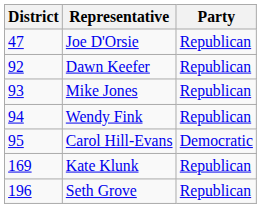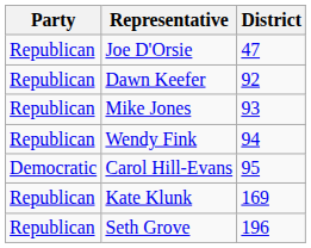 <table class="wikitable">
 <tr>
+<th>Party</th>
+<th>Representative</th>
 <th>District</th>
-<th>Representative</th>
-<th>Party</th>
 </tr>
 <tr>
+<td><a href='#'>Republican</a></td>
+<td><a href='#'>Joe D'Orsie</a></td>
 <td><a href='#'>47</a></td>
-<td><a href='#'>Joe D'Orsie</a></td>
-<td><a href='#'>Republican</a></td>
 </tr>
 <tr>
+<td><a href='#'>Republican</a></td>
+<td><a href='#'>Dawn Keefer</a></td>
 <td><a href='#'>92</a></td>
-<td><a href='#'>Dawn Keefer</a></td>
-<td><a href='#'>Republican</a></td>
 </tr>
 <tr>
+<td><a href='#'>Republican</a></td>
+<td><a href='#'>Mike Jones</a></td>
 <td><a href='#'>93</a></td>
-<td><a href='#'>Mike Jones</a></td>
-<td><a href='#'>Republican</a></td>
 </tr>
 <tr>
+<td><a href='#'>Republican</a></td>
+<td><a href='#'>Wendy Fink</a></td>
 <td><a href='#'>94</a></td>
-<td><a href='#'>Wendy Fink</a></td>
-<td><a href='#'>Republican</a></td>
 </tr>
 <tr>
+<td><a href='#'>Democratic</a></td>
+<td><a href='#'>Carol Hill-Evans</a></td>
 <td><a href='#'>95</a></td>
-<td><a href='#'>Carol Hill-Evans</a></td>
-<td><a href='#'>Democratic</a></td>
 </tr>
 <tr>
+<td><a href='#'>Republican</a></td>
+<td><a href='#'>Kate Klunk</a></td>
 <td><a href='#'>169</a></td>
-<td><a href='#'>Kate Klunk</a></td>
-<td><a href='#'>Republican</a></td>
 </tr>
 <tr>
+<td><a href='#'>Republican</a></td>
+<td><a href='#'>Seth Grove</a></td>
 <td><a href='#'>196</a></td>
-<td><a href='#'>Seth Grove</a></td>
-<td><a href='#'>Republican</a></td>
 </tr>
 </table>
